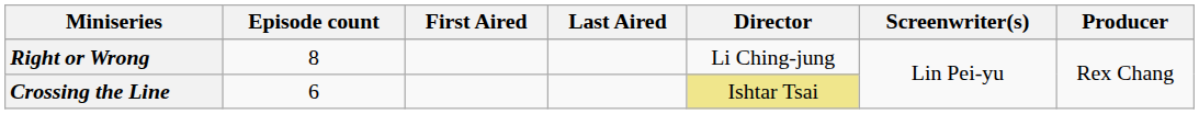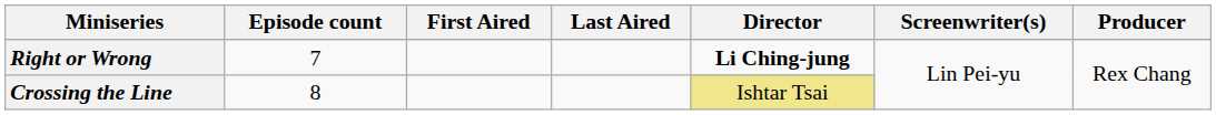 <table class="wikitable plainrowheaders sortable" style="text-align:center" border="1" width=99%>
 <tr>
 <th>Miniseries</th>
 <th>Episode count</th>
 <th>First Aired</th>
 <th>Last Aired</th>
 <th>Director</th>
 <th>Screenwriter(s)</th>
 <th>Producer</th>
 </tr>
 <tr>
 </tr>
 <tr>
 <th scope=row style="text-align:left"><span></span> <em>Right or Wrong</em></th>
-<td>8</td>
+<td>7</td>
 <td></td>
 <td></td>
-<td>Li Ching-jung</td>
+<td><strong>Li Ching-jung</strong></td>
 <td rowspan="2">Lin Pei-yu</td>
 <td rowspan="2">Rex Chang</td>
 </tr>
 <tr>
 <th scope=row style="text-align:left"><span></span> <em>Crossing the Line</em></th>
-<td>6</td>
+<td>8</td>
 <td></td>
 <td></td>
 <td style="background: khaki;">Ishtar Tsai</td>
 </tr>
 </table>
